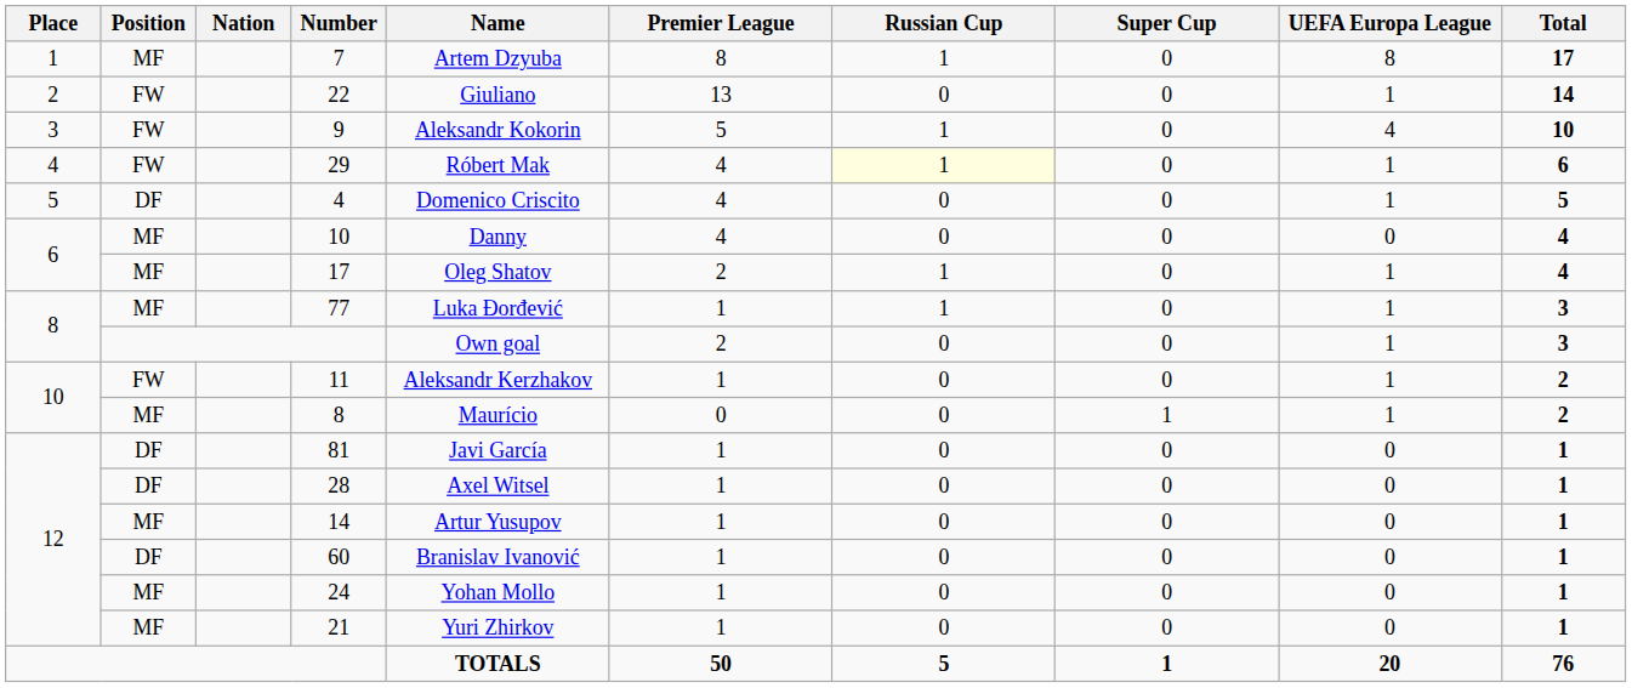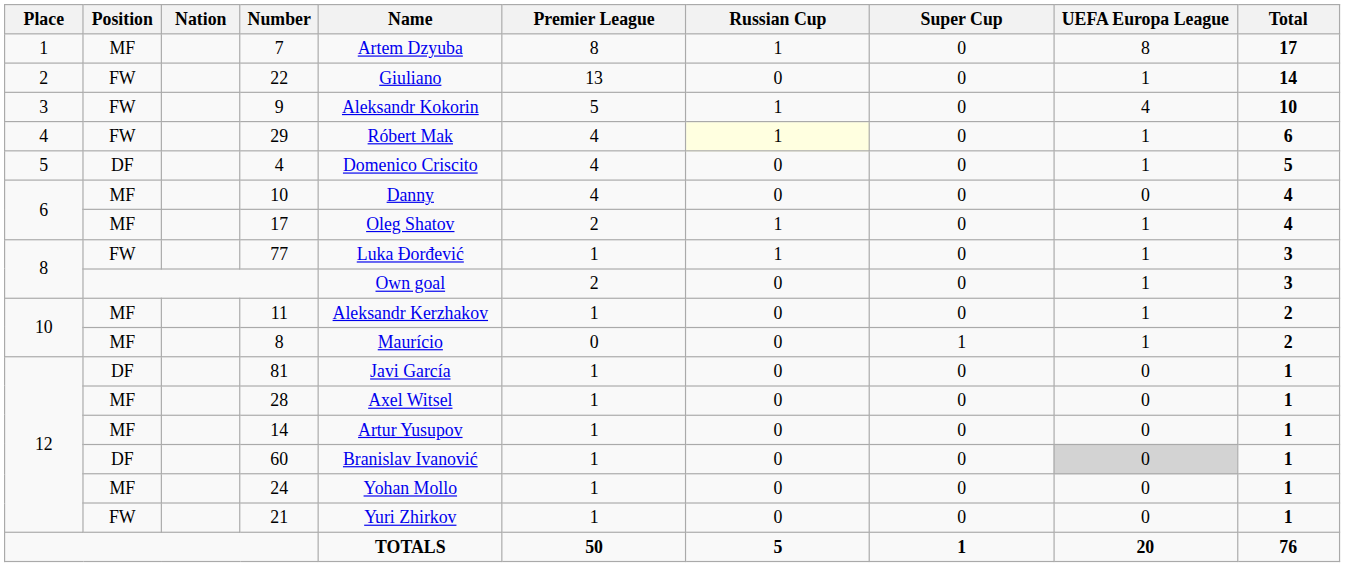 <table class="wikitable" style="font-size: 95%; text-align: center;">
 <tr>
 <th width=60>Place</th>
 <th width=60>Position</th>
 <th width=60>Nation</th>
 <th width=60>Number</th>
 <th width=150>Name</th>
 <th width=150>Premier League</th>
 <th width=150>Russian Cup</th>
 <th width=150>Super Cup</th>
 <th width=150>UEFA Europa League</th>
 <th width=80>Total</th>
 </tr>
 <tr>
 <td>1</td>
 <td>MF</td>
 <td></td>
 <td>7</td>
 <td><a href='#'>Artem Dzyuba</a></td>
 <td>8</td>
 <td>1</td>
 <td>0</td>
 <td>8</td>
 <td><strong>17</strong></td>
 </tr>
 <tr>
 <td>2</td>
 <td>FW</td>
 <td></td>
 <td>22</td>
 <td><a href='#'>Giuliano</a></td>
 <td>13</td>
 <td>0</td>
 <td>0</td>
 <td>1</td>
 <td><strong>14</strong></td>
 </tr>
 <tr>
 <td>3</td>
 <td>FW</td>
 <td></td>
 <td>9</td>
 <td><a href='#'>Aleksandr Kokorin</a></td>
 <td>5</td>
 <td>1</td>
 <td>0</td>
 <td>4</td>
 <td><strong>10</strong></td>
 </tr>
 <tr>
 <td>4</td>
 <td>FW</td>
 <td></td>
 <td>29</td>
 <td><a href='#'>Róbert Mak</a></td>
 <td>4</td>
 <td style="background: lightyellow;">1</td>
 <td>0</td>
 <td>1</td>
 <td><strong>6</strong></td>
 </tr>
 <tr>
 <td>5</td>
 <td>DF</td>
 <td></td>
 <td>4</td>
 <td><a href='#'>Domenico Criscito</a></td>
 <td>4</td>
 <td>0</td>
 <td>0</td>
 <td>1</td>
 <td><strong>5</strong></td>
 </tr>
 <tr>
 <td rowspan="2">6</td>
 <td>MF</td>
 <td></td>
 <td>10</td>
 <td><a href='#'>Danny</a></td>
 <td>4</td>
 <td>0</td>
 <td>0</td>
 <td>0</td>
 <td><strong>4</strong></td>
 </tr>
 <tr>
 <td>MF</td>
 <td></td>
 <td>17</td>
 <td><a href='#'>Oleg Shatov</a></td>
 <td>2</td>
 <td>1</td>
 <td>0</td>
 <td>1</td>
 <td><strong>4</strong></td>
 </tr>
 <tr>
 <td rowspan="2">8</td>
-<td>MF</td>
+<td>FW</td>
 <td></td>
 <td>77</td>
 <td><a href='#'>Luka Đorđević</a></td>
 <td>1</td>
 <td>1</td>
 <td>0</td>
 <td>1</td>
 <td><strong>3</strong></td>
 </tr>
 <tr>
 <td colspan="3"></td>
 <td><a href='#'>Own goal</a></td>
 <td>2</td>
 <td>0</td>
 <td>0</td>
 <td>1</td>
 <td><strong>3</strong></td>
 </tr>
 <tr>
 <td rowspan="2">10</td>
-<td>FW</td>
+<td>MF</td>
 <td></td>
 <td>11</td>
 <td><a href='#'>Aleksandr Kerzhakov</a></td>
 <td>1</td>
 <td>0</td>
 <td>0</td>
 <td>1</td>
 <td><strong>2</strong></td>
 </tr>
 <tr>
 <td>MF</td>
 <td></td>
 <td>8</td>
 <td><a href='#'>Maurício</a></td>
 <td>0</td>
 <td>0</td>
 <td>1</td>
 <td>1</td>
 <td><strong>2</strong></td>
 </tr>
 <tr>
 <td rowspan="6">12</td>
 <td>DF</td>
 <td></td>
 <td>81</td>
 <td><a href='#'>Javi García</a></td>
 <td>1</td>
 <td>0</td>
 <td>0</td>
 <td>0</td>
 <td><strong>1</strong></td>
 </tr>
 <tr>
-<td>DF</td>
+<td>MF</td>
 <td></td>
 <td>28</td>
 <td><a href='#'>Axel Witsel</a></td>
 <td>1</td>
 <td>0</td>
 <td>0</td>
 <td>0</td>
 <td><strong>1</strong></td>
 </tr>
 <tr>
 <td>MF</td>
 <td></td>
 <td>14</td>
 <td><a href='#'>Artur Yusupov</a></td>
 <td>1</td>
 <td>0</td>
 <td>0</td>
 <td>0</td>
 <td><strong>1</strong></td>
 </tr>
 <tr>
 <td>DF</td>
 <td></td>
 <td>60</td>
 <td><a href='#'>Branislav Ivanović</a></td>
 <td>1</td>
 <td>0</td>
 <td>0</td>
-<td>0</td>
+<td style="background: lightgrey;">0</td>
 <td><strong>1</strong></td>
 </tr>
 <tr>
 <td>MF</td>
 <td></td>
 <td>24</td>
 <td><a href='#'>Yohan Mollo</a></td>
 <td>1</td>
 <td>0</td>
 <td>0</td>
 <td>0</td>
 <td><strong>1</strong></td>
 </tr>
 <tr>
-<td>MF</td>
+<td>FW</td>
 <td></td>
 <td>21</td>
 <td><a href='#'>Yuri Zhirkov</a></td>
 <td>1</td>
 <td>0</td>
 <td>0</td>
 <td>0</td>
 <td><strong>1</strong></td>
 </tr>
 <tr>
 <td colspan="4"></td>
 <td><strong>TOTALS</strong></td>
 <td><strong>50</strong></td>
 <td><strong>5</strong></td>
 <td><strong>1</strong></td>
 <td><strong>20</strong></td>
 <td><strong>76</strong></td>
 </tr>
 </table>
